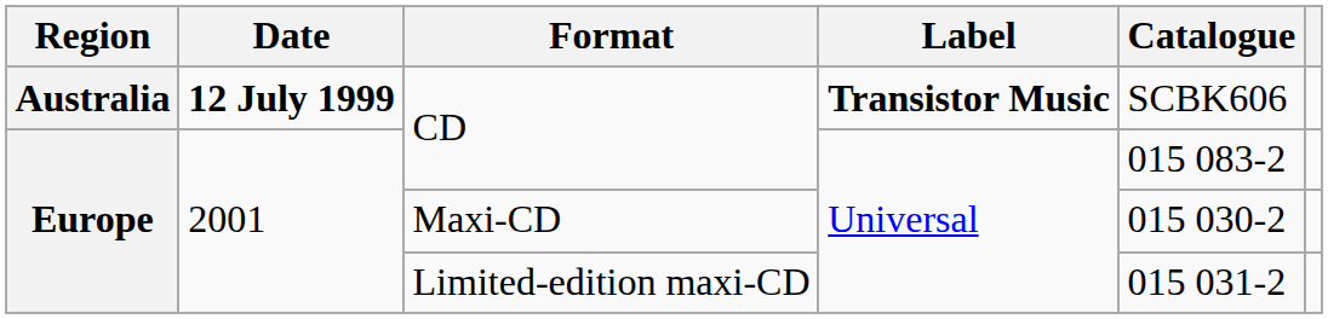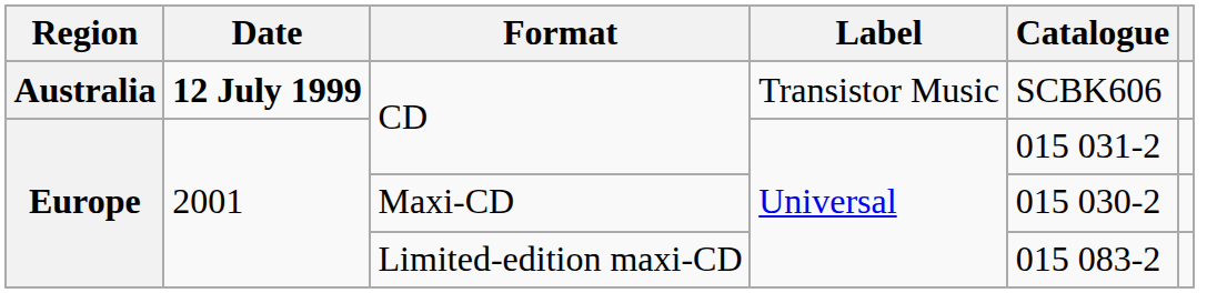 <table class="wikitable plainrowheaders">
 <tr>
 <th>Region</th>
 <th>Date</th>
 <th>Format</th>
 <th>Label</th>
 <th>Catalogue</th>
 <th></th>
 </tr>
 <tr>
 <th scope="row">Australia</th>
 <td><strong>12 July 1999</strong></td>
 <td rowspan="2">CD</td>
-<td><strong>Transistor Music</strong></td>
+<td>Transistor Music</td>
 <td>SCBK606</td>
 <td></td>
 </tr>
 <tr>
 <th scope="row" rowspan="3">Europe</th>
 <td rowspan="3">2001</td>
 <td rowspan="3"><a href='#'>Universal</a></td>
-<td>015 083-2</td>
+<td>015 031-2</td>
 <td></td>
 </tr>
 <tr>
 <td>Maxi-CD</td>
 <td>015 030-2</td>
 <td></td>
 </tr>
 <tr>
 <td>Limited-edition maxi-CD</td>
-<td>015 031-2</td>
+<td>015 083-2</td>
 <td></td>
 </tr>
 </table>
